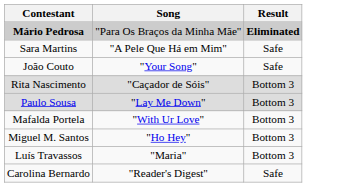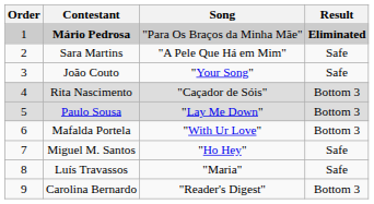 <table class="wikitable plainrowheaders" style="text-align:center;">
 <tr>
+<th>Order</th>
 <th>Contestant</th>
 <th>Song</th>
 <th>Result</th>
 </tr>
 <tr style="background:#ccc;">
+<td>1</td>
 <td><strong>Mário Pedrosa</strong></td>
 <td>"Para Os Braços da Minha Mãe"</td>
 <td><strong>Eliminated</strong></td>
 </tr>
 <tr>
+<td>2</td>
 <td>Sara Martins</td>
 <td>"A Pele Que Há em Mim"</td>
 <td>Safe</td>
 </tr>
 <tr>
+<td>3</td>
 <td>João Couto</td>
 <td>"<a href='#'>Your Song</a>"</td>
 <td>Safe</td>
 </tr>
 <tr style="background:#ddd;">
+<td>4</td>
 <td>Rita Nascimento</td>
 <td>"Caçador de Sóis"</td>
 <td>Bottom 3</td>
 </tr>
 <tr style="background:#ddd;">
+<td>5</td>
 <td><a href='#'>Paulo Sousa</a></td>
 <td>"<a href='#'>Lay Me Down</a>"</td>
 <td>Bottom 3</td>
 </tr>
 <tr>
+<td>6</td>
 <td>Mafalda Portela</td>
 <td>"<a href='#'>With Ur Love</a>"</td>
 <td>Bottom 3</td>
 </tr>
 <tr>
+<td>7</td>
 <td>Miguel M. Santos</td>
 <td>"<a href='#'>Ho Hey</a>"</td>
+<td>Safe</td>
+</tr>
+<tr>
+<td>8</td>
+<td>Luís Travassos</td>
+<td>"Maria"</td>
+<td>Safe</td>
+</tr>
+<tr>
+<td>9</td>
+<td>Carolina Bernardo</td>
+<td>"Reader's Digest"</td>
 <td>Bottom 3</td>
 </tr>
-<tr>
-<td>Luís Travassos</td>
-<td>"Maria"</td>
-<td>Bottom 3</td>
-</tr>
-<tr>
-<td>Carolina Bernardo</td>
-<td>"Reader's Digest"</td>
-<td>Safe</td>
-</tr>
 </table>
